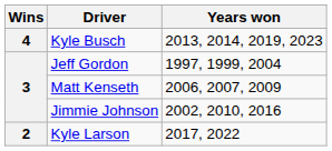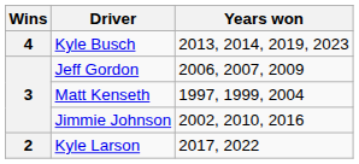 <table class="wikitable" style="font-size: 95%;">
 <tr>
 <th>Wins</th>
 <th>Driver</th>
 <th>Years won</th>
 </tr>
 <tr>
 <th rowspan="1">4</th>
 <td><a href='#'>Kyle Busch</a></td>
 <td>2013, 2014, 2019, 2023</td>
 </tr>
 <tr>
 <th rowspan="3">3</th>
 <td><a href='#'>Jeff Gordon</a></td>
-<td>1997, 1999, 2004</td>
+<td>2006, 2007, 2009</td>
 </tr>
 <tr>
 <td><a href='#'>Matt Kenseth</a></td>
-<td>2006, 2007, 2009</td>
+<td>1997, 1999, 2004</td>
 </tr>
 <tr>
 <td><a href='#'>Jimmie Johnson</a></td>
 <td>2002, 2010, 2016</td>
 </tr>
 <tr>
 <th>2</th>
 <td><a href='#'>Kyle Larson</a></td>
 <td>2017, 2022</td>
 </tr>
 </table>
